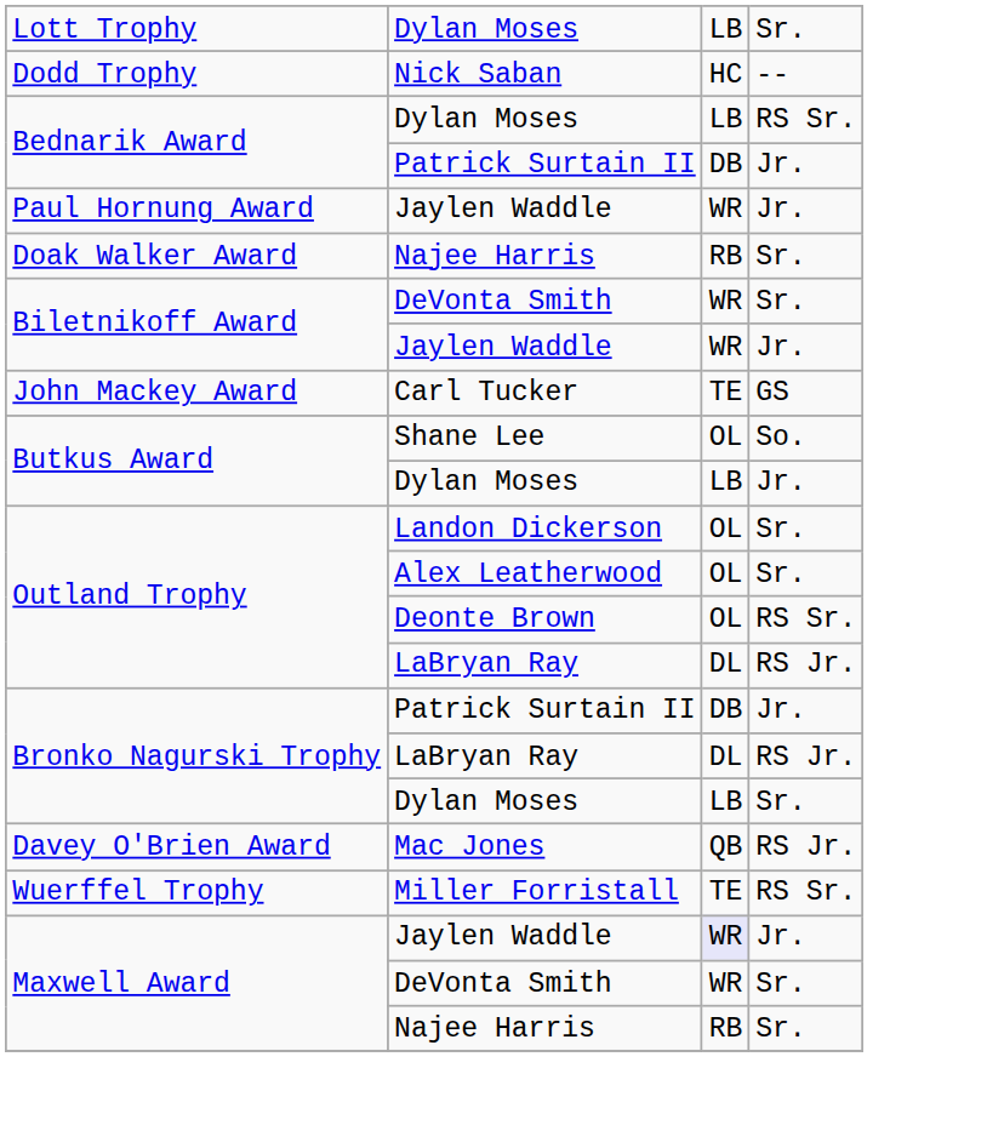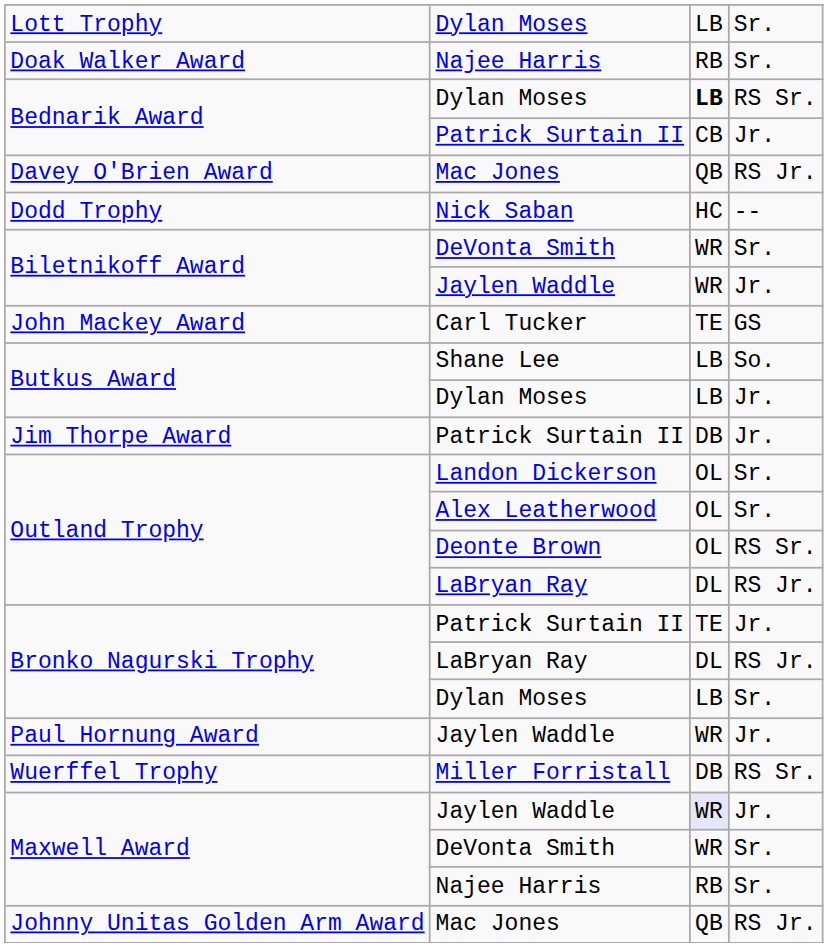 <table class="wikitable">
 <tr>
 <td><a href='#'>Lott Trophy</a></td>
 <td><a href='#'>Dylan Moses</a></td>
 <td>LB</td>
 <td>Sr.</td>
 </tr>
 <tr>
+<td><a href='#'>Doak Walker Award</a></td>
+<td><a href='#'>Najee Harris</a></td>
+<td>RB</td>
+<td>Sr.</td>
+</tr>
+<tr>
+<td rowspan=2><a href='#'>Bednarik Award</a></td>
+<td>Dylan Moses</td>
+<td><strong>LB</strong></td>
+<td>RS Sr.</td>
+</tr>
+<tr>
+<td><a href='#'>Patrick Surtain II</a></td>
+<td>CB</td>
+<td>Jr.</td>
+</tr>
+<tr>
+<td><a href='#'>Davey O'Brien Award</a></td>
+<td><a href='#'>Mac Jones</a></td>
+<td>QB</td>
+<td>RS Jr.</td>
+</tr>
+<tr>
 <td><a href='#'>Dodd Trophy</a></td>
 <td><a href='#'>Nick Saban</a></td>
 <td>HC</td>
 <td>--</td>
-</tr>
-<tr>
-<td rowspan=2><a href='#'>Bednarik Award</a></td>
-<td>Dylan Moses</td>
-<td>LB</td>
-<td>RS Sr.</td>
-</tr>
-<tr>
-<td><a href='#'>Patrick Surtain II</a></td>
-<td>DB</td>
-<td>Jr.</td>
-</tr>
-<tr>
-<td><a href='#'>Paul Hornung Award</a></td>
-<td>Jaylen Waddle</td>
-<td>WR</td>
-<td>Jr.</td>
-</tr>
-<tr>
-<td><a href='#'>Doak Walker Award</a></td>
-<td><a href='#'>Najee Harris</a></td>
-<td>RB</td>
-<td>Sr.</td>
 </tr>
 <tr>
 <td rowspan=2><a href='#'>Biletnikoff Award</a></td>
 <td><a href='#'>DeVonta Smith</a></td>
 <td>WR</td>
 <td>Sr.</td>
 </tr>
 <tr>
 <td><a href='#'>Jaylen Waddle</a></td>
 <td>WR</td>
 <td>Jr.</td>
 </tr>
 <tr>
 <td><a href='#'>John Mackey Award</a></td>
 <td>Carl Tucker</td>
 <td>TE</td>
 <td>GS</td>
 </tr>
 <tr>
 <td rowspan=2><a href='#'>Butkus Award</a></td>
 <td>Shane Lee</td>
-<td>OL</td>
+<td>LB</td>
 <td>So.</td>
 </tr>
 <tr>
 <td>Dylan Moses</td>
 <td>LB</td>
+<td>Jr.</td>
+</tr>
+<tr>
+<td><a href='#'>Jim Thorpe Award</a></td>
+<td>Patrick Surtain II</td>
+<td>DB</td>
 <td>Jr.</td>
 </tr>
 <tr>
 <td rowspan=4><a href='#'>Outland Trophy</a></td>
 <td><a href='#'>Landon Dickerson</a></td>
 <td>OL</td>
 <td>Sr.</td>
 </tr>
 <tr>
 <td><a href='#'>Alex Leatherwood</a></td>
 <td>OL</td>
 <td>Sr.</td>
 </tr>
 <tr>
 <td><a href='#'>Deonte Brown</a></td>
 <td>OL</td>
 <td>RS Sr.</td>
 </tr>
 <tr>
 <td><a href='#'>LaBryan Ray</a></td>
 <td>DL</td>
 <td>RS Jr.</td>
 </tr>
 <tr>
 <td rowspan=3><a href='#'>Bronko Nagurski Trophy</a></td>
 <td>Patrick Surtain II</td>
-<td>DB</td>
+<td>TE</td>
 <td>Jr.</td>
 </tr>
 <tr>
 <td>LaBryan Ray</td>
 <td>DL</td>
 <td>RS Jr.</td>
 </tr>
 <tr>
 <td>Dylan Moses</td>
 <td>LB</td>
 <td>Sr.</td>
 </tr>
 <tr>
-<td><a href='#'>Davey O'Brien Award</a></td>
-<td><a href='#'>Mac Jones</a></td>
-<td>QB</td>
-<td>RS Jr.</td>
+<td><a href='#'>Paul Hornung Award</a></td>
+<td>Jaylen Waddle</td>
+<td>WR</td>
+<td>Jr.</td>
 </tr>
 <tr>
 <td><a href='#'>Wuerffel Trophy</a></td>
 <td><a href='#'>Miller Forristall</a></td>
-<td>TE</td>
+<td>DB</td>
 <td>RS Sr.</td>
 </tr>
 <tr>
 <td rowspan=3><a href='#'>Maxwell Award</a></td>
 <td>Jaylen Waddle</td>
 <td style="background: lavender;">WR</td>
 <td>Jr.</td>
 </tr>
 <tr>
 <td>DeVonta Smith</td>
 <td>WR</td>
 <td>Sr.</td>
 </tr>
 <tr>
 <td>Najee Harris</td>
 <td>RB</td>
 <td>Sr.</td>
 </tr>
 <tr>
+<td><a href='#'>Johnny Unitas Golden Arm Award</a></td>
+<td>Mac Jones</td>
+<td>QB</td>
+<td>RS Jr.</td>
+</tr>
+<tr>
 </tr>
 </table>
